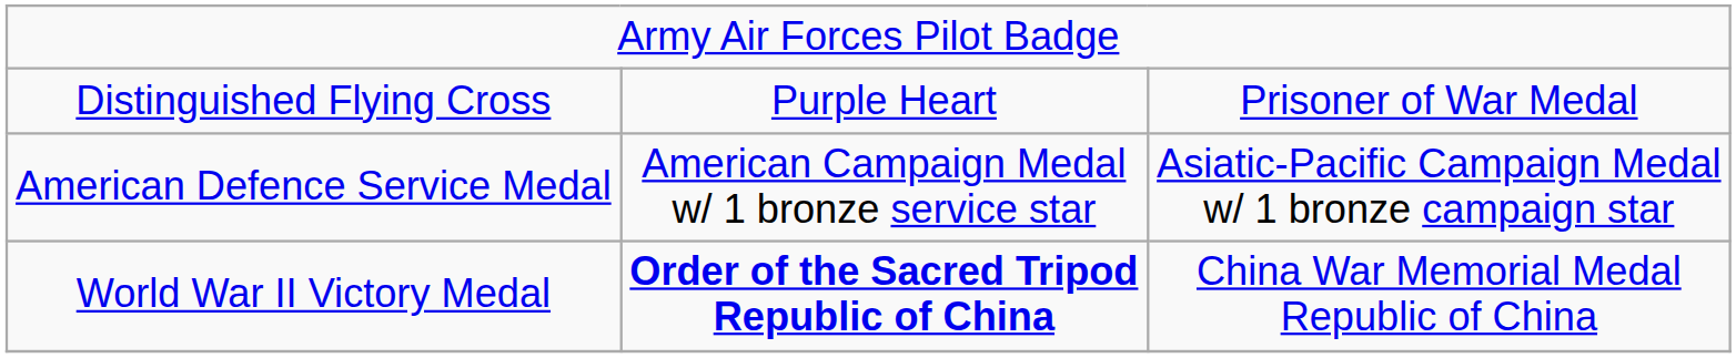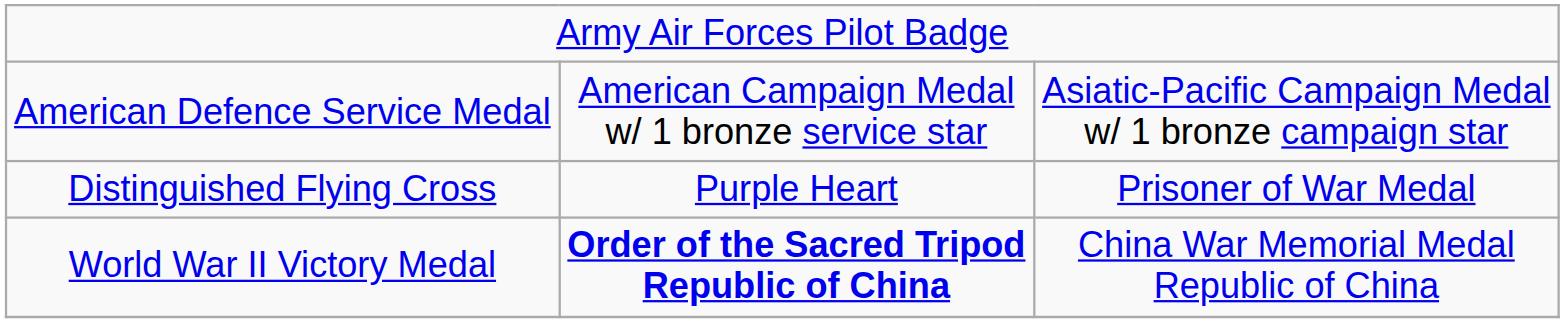 <table class="wikitable" style="margin:1em auto; text-align:center;">
 <tr>
 <td colspan="3"><a href='#'>Army Air Forces Pilot Badge</a></td>
 </tr>
 <tr>
+<td><a href='#'>American Defence Service Medal</a></td>
+<td><a href='#'>American Campaign Medal</a><br>w/ 1 bronze <a href='#'>service star</a></td>
+<td><a href='#'>Asiatic-Pacific Campaign Medal</a><br>w/ 1 bronze <a href='#'>campaign star</a></td>
+</tr>
+<tr>
 <td><a href='#'>Distinguished Flying Cross</a></td>
 <td><a href='#'>Purple Heart</a></td>
 <td><a href='#'>Prisoner of War Medal</a></td>
-</tr>
-<tr>
-<td><a href='#'>American Defence Service Medal</a></td>
-<td><a href='#'>American Campaign Medal</a><br>w/ 1 bronze <a href='#'>service star</a></td>
-<td><a href='#'>Asiatic-Pacific Campaign Medal</a><br>w/ 1 bronze <a href='#'>campaign star</a></td>
 </tr>
 <tr>
 <td><a href='#'>World War II Victory Medal</a></td>
 <td><strong><a href='#'>Order of the Sacred Tripod</a><br><a href='#'>Republic of China</a></strong></td>
 <td><a href='#'>China War Memorial Medal</a><br><a href='#'>Republic of China</a></td>
 </tr>
 <tr>
 </tr>
 </table>
